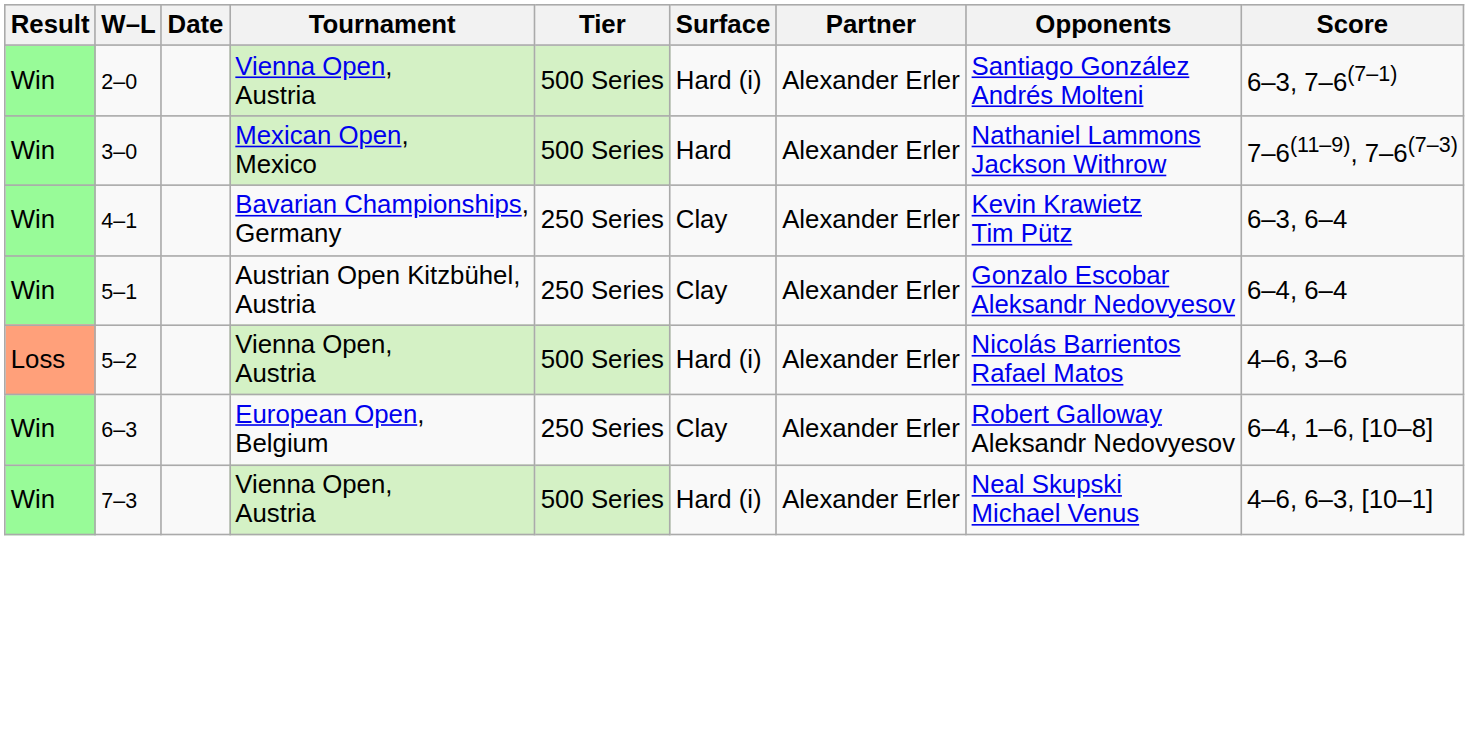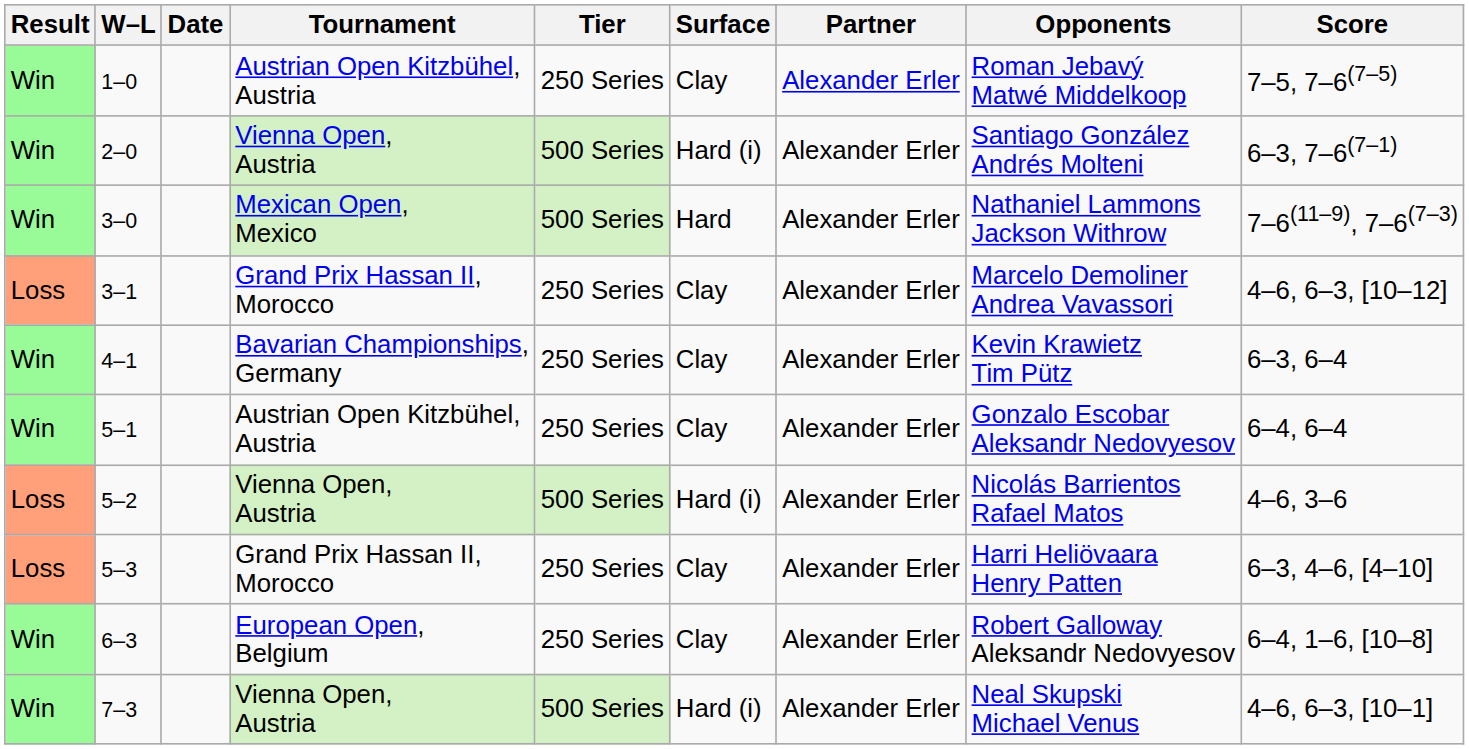 <table class="sortable wikitable nowrap">
 <tr>
 <th>Result</th>
 <th class="unsortable">W–L</th>
 <th>Date</th>
 <th>Tournament</th>
 <th>Tier</th>
 <th>Surface</th>
 <th>Partner</th>
 <th>Opponents</th>
 <th class="unsortable">Score</th>
+</tr>
+<tr>
+<td bgcolor=98FB98>Win</td>
+<td><small>1–0</small></td>
+<td><a href='#'></a></td>
+<td><a href='#'>Austrian Open Kitzbühel</a>, <br> Austria</td>
+<td>250 Series</td>
+<td>Clay</td>
+<td> <a href='#'>Alexander Erler</a></td>
+<td> <a href='#'>Roman Jebavý</a> <br>  <a href='#'>Matwé Middelkoop</a></td>
+<td>7–5, 7–6<sup>(7–5)</sup></td>
 </tr>
 <tr>
 <td bgcolor= 98FB98>Win</td>
 <td><small>2–0</small></td>
 <td><a href='#'></a></td>
 <td style=background:#D4F1C5><a href='#'>Vienna Open</a>, <br> Austria</td>
 <td style=background:#D4F1C5>500 Series</td>
 <td>Hard (i)</td>
 <td> Alexander Erler</td>
 <td> <a href='#'>Santiago González</a> <br> <a href='#'>Andrés Molteni</a></td>
 <td>6–3, 7–6<sup>(7–1)</sup></td>
 </tr>
 <tr>
 <td bgcolor=98FB98>Win</td>
 <td><small>3–0</small></td>
 <td><a href='#'></a></td>
 <td style=background:#D4F1C5><a href='#'>Mexican Open</a>, <br> Mexico</td>
 <td style=background:#D4F1C5>500 Series</td>
 <td>Hard</td>
 <td> Alexander Erler</td>
 <td> <a href='#'>Nathaniel Lammons</a><br>  <a href='#'>Jackson Withrow</a></td>
 <td>7–6<sup>(11–9)</sup>, 7–6<sup>(7–3)</sup></td>
+</tr>
+<tr>
+<td style="background:#FFA07A;">Loss</td>
+<td><small>3–1</small></td>
+<td><a href='#'></a></td>
+<td><a href='#'>Grand Prix Hassan II</a>, <br> Morocco</td>
+<td>250 Series</td>
+<td>Clay</td>
+<td> Alexander Erler</td>
+<td> <a href='#'>Marcelo Demoliner</a> <br> <a href='#'>Andrea Vavassori</a></td>
+<td>4–6, 6–3, [10–12]</td>
 </tr>
 <tr>
 <td bgcolor=98FB98>Win</td>
 <td><small>4–1</small></td>
 <td><a href='#'></a></td>
 <td><a href='#'>Bavarian Championships</a>,<br> Germany</td>
 <td>250 Series</td>
 <td>Clay</td>
 <td> Alexander Erler</td>
 <td> <a href='#'>Kevin Krawietz</a> <br>  <a href='#'>Tim Pütz</a></td>
 <td>6–3, 6–4</td>
 </tr>
 <tr>
 <td bgcolor=98FB98>Win</td>
 <td><small>5–1</small></td>
 <td><a href='#'></a></td>
 <td>Austrian Open Kitzbühel, <br> Austria </td>
 <td>250 Series</td>
 <td>Clay</td>
 <td> Alexander Erler</td>
 <td> <a href='#'>Gonzalo Escobar</a> <br>  <a href='#'>Aleksandr Nedovyesov</a></td>
 <td>6–4, 6–4</td>
 </tr>
 <tr>
 <td style="background:#FFA07A;">Loss</td>
 <td><small>5–2</small></td>
 <td><a href='#'></a></td>
 <td style=background:#D4F1C5>Vienna Open, <br> Austria </td>
 <td style=background:#D4F1C5>500 Series</td>
 <td>Hard (i)</td>
 <td> Alexander Erler</td>
 <td> <a href='#'>Nicolás Barrientos</a><br>  <a href='#'>Rafael Matos</a></td>
 <td>4–6, 3–6</td>
 </tr>
 <tr>
+<td style="background:#FFA07A;">Loss</td>
+<td><small>5–3</small></td>
+<td><a href='#'></a></td>
+<td>Grand Prix Hassan II,<br>Morocco</td>
+<td>250 Series</td>
+<td>Clay</td>
+<td> Alexander Erler</td>
+<td> <a href='#'>Harri Heliövaara</a> <br> <a href='#'>Henry Patten</a></td>
+<td>6–3, 4–6, [4–10]</td>
+</tr>
+<tr>
 <td bgcolor=98FB98>Win</td>
 <td><small>6–3</small></td>
 <td><a href='#'></a></td>
 <td><a href='#'>European Open</a>,<br>Belgium</td>
 <td>250 Series</td>
 <td>Clay</td>
 <td> Alexander Erler</td>
 <td> <a href='#'>Robert Galloway</a><br> Aleksandr Nedovyesov</td>
 <td>6–4, 1–6, [10–8]</td>
 </tr>
 <tr>
 <td bgcolor=98FB98>Win</td>
 <td><small>7–3</small></td>
 <td><a href='#'></a></td>
 <td style=background:#D4F1C5>Vienna Open, <br> Austria </td>
 <td style=background:#D4F1C5>500 Series</td>
 <td>Hard (i)</td>
 <td> Alexander Erler</td>
 <td> <a href='#'>Neal Skupski</a> <br> <a href='#'>Michael Venus</a></td>
 <td>4–6, 6–3, [10–1]</td>
 </tr>
 </table>
